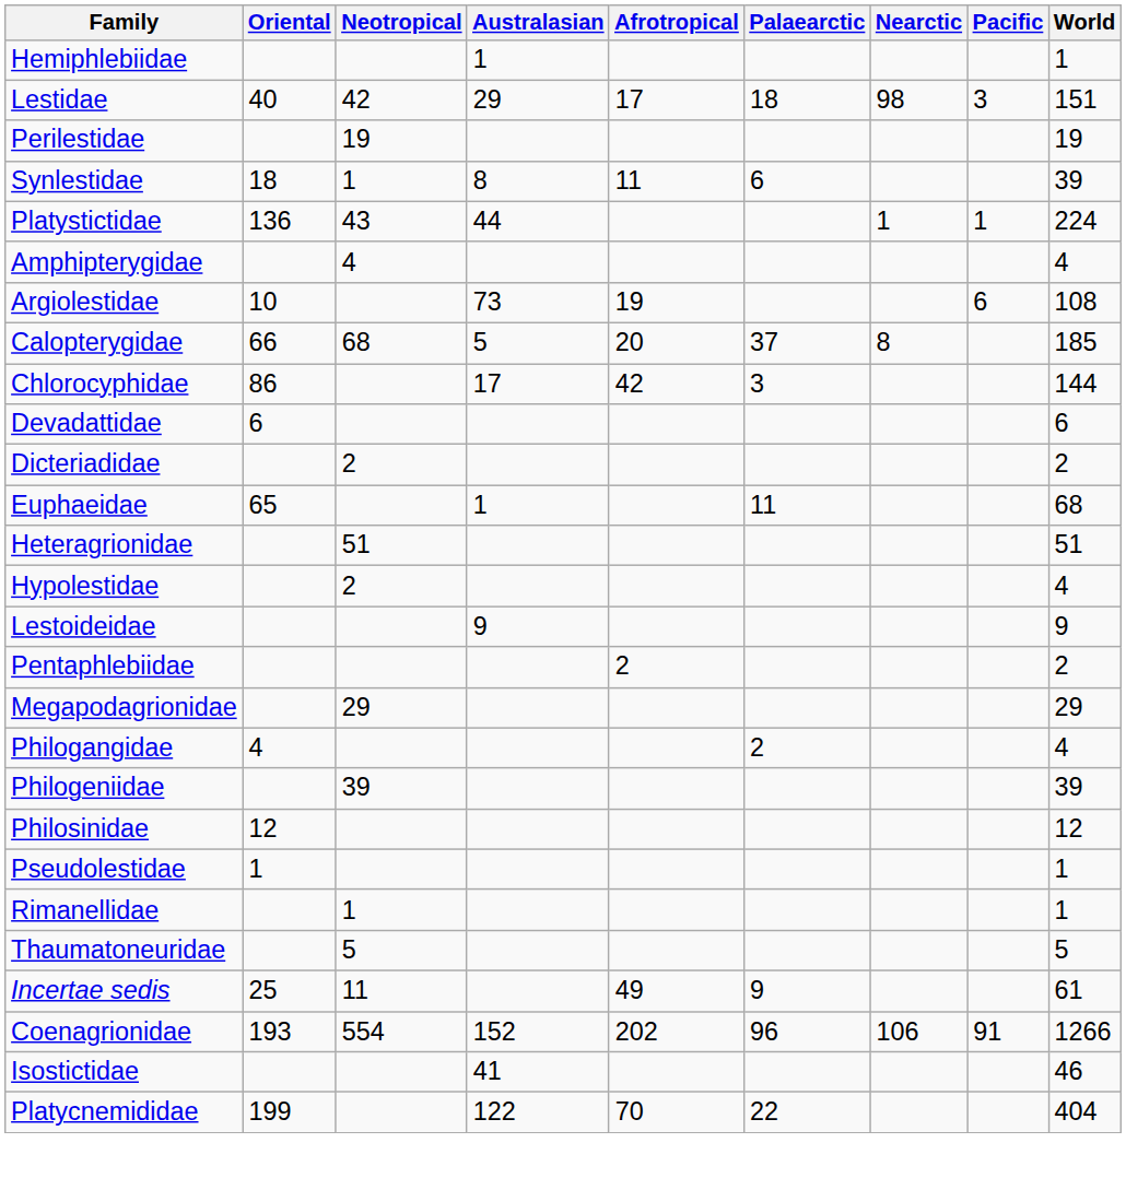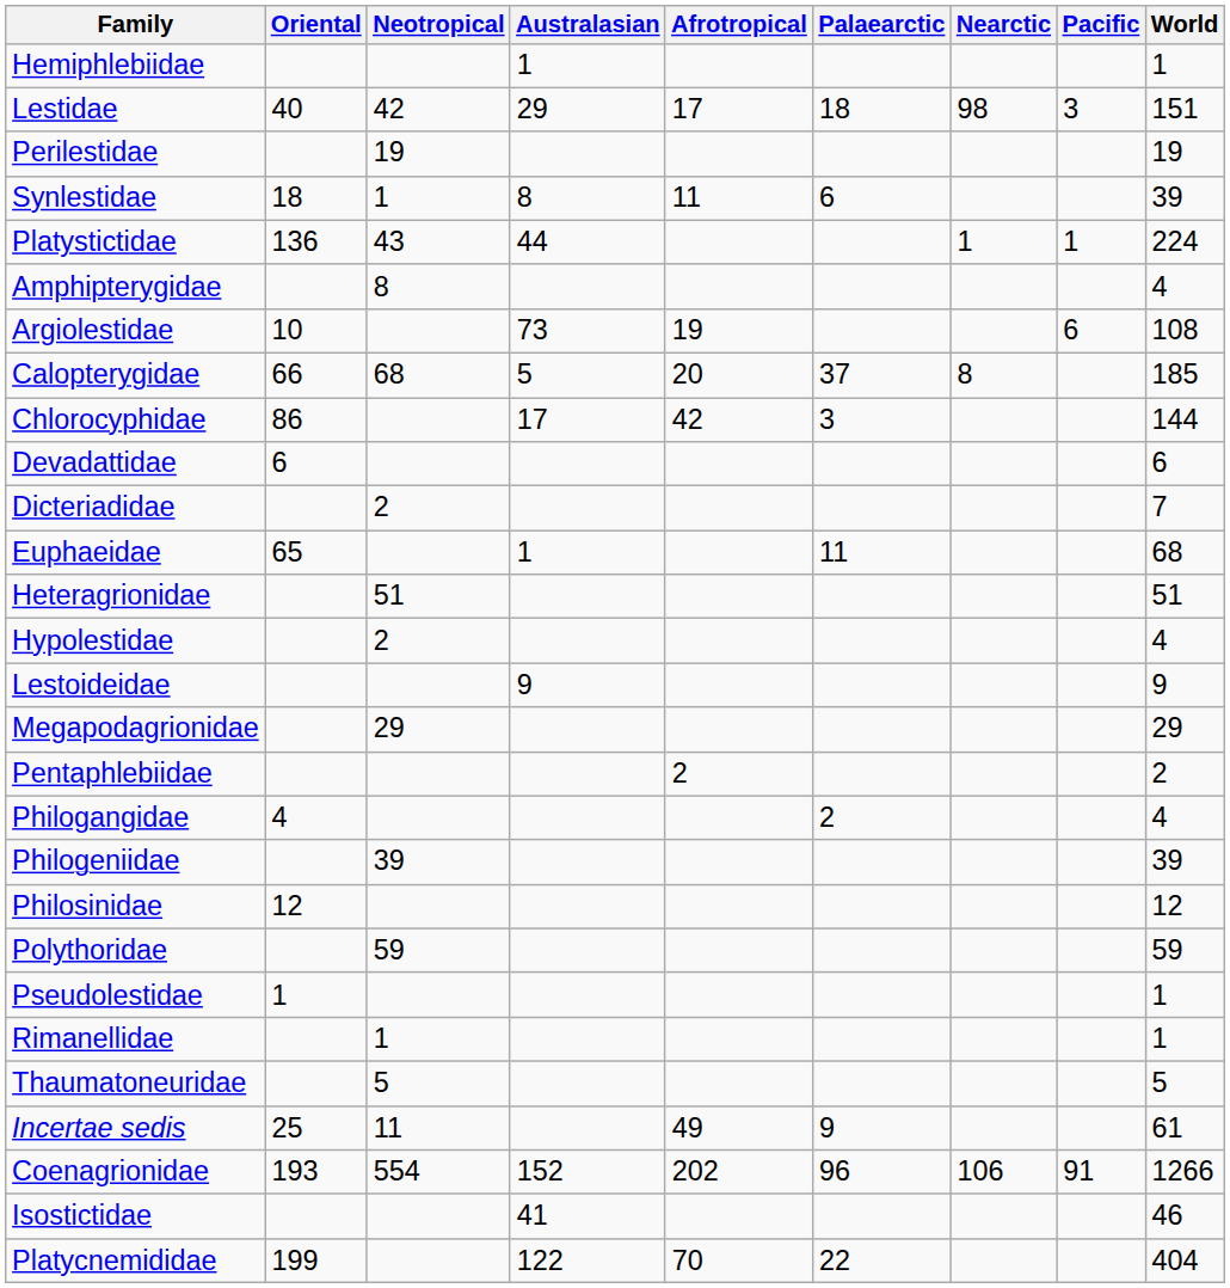 <table class="wikitable sortable collapsible collapsed">
 <tr style="font-size:86%">
 <th>Family</th>
 <th><a href='#'>Oriental</a></th>
 <th><a href='#'>Neotropical</a></th>
 <th><a href='#'>Australasian</a></th>
 <th><a href='#'>Afrotropical</a></th>
 <th><a href='#'>Palaearctic</a></th>
 <th><a href='#'>Nearctic</a></th>
 <th><a href='#'>Pacific</a></th>
 <th>World</th>
 </tr>
 <tr>
 <td><a href='#'>Hemiphlebiidae</a></td>
 <td></td>
 <td></td>
 <td>1</td>
 <td></td>
 <td></td>
 <td></td>
 <td></td>
 <td>1</td>
 </tr>
 <tr>
 <td><a href='#'>Lestidae</a></td>
 <td>40</td>
 <td>42</td>
 <td>29</td>
 <td>17</td>
 <td>18</td>
 <td>98</td>
 <td>3</td>
 <td>151</td>
 </tr>
 <tr>
 <td><a href='#'>Perilestidae</a></td>
 <td></td>
 <td>19</td>
 <td></td>
 <td></td>
 <td></td>
 <td></td>
 <td></td>
 <td>19</td>
 </tr>
 <tr>
 <td><a href='#'>Synlestidae</a></td>
 <td>18</td>
 <td>1</td>
 <td>8</td>
 <td>11</td>
 <td>6</td>
 <td></td>
 <td></td>
 <td>39</td>
 </tr>
 <tr>
 <td><a href='#'>Platystictidae</a></td>
 <td>136</td>
 <td>43</td>
 <td>44</td>
 <td></td>
 <td></td>
 <td>1</td>
 <td>1</td>
 <td>224</td>
 </tr>
 <tr>
 <td><a href='#'>Amphipterygidae</a></td>
 <td></td>
-<td>4</td>
+<td>8</td>
 <td></td>
 <td></td>
 <td></td>
 <td></td>
 <td></td>
 <td>4</td>
 </tr>
 <tr>
 <td><a href='#'>Argiolestidae</a></td>
 <td>10</td>
 <td></td>
 <td>73</td>
 <td>19</td>
 <td></td>
 <td></td>
 <td>6</td>
 <td>108</td>
 </tr>
 <tr>
 <td><a href='#'>Calopterygidae</a></td>
 <td>66</td>
 <td>68</td>
 <td>5</td>
 <td>20</td>
 <td>37</td>
 <td>8</td>
 <td></td>
 <td>185</td>
 </tr>
 <tr>
 <td><a href='#'>Chlorocyphidae</a></td>
 <td>86</td>
 <td></td>
 <td>17</td>
 <td>42</td>
 <td>3</td>
 <td></td>
 <td></td>
 <td>144</td>
 </tr>
 <tr>
 <td><a href='#'>Devadattidae</a></td>
 <td>6</td>
 <td></td>
 <td></td>
 <td></td>
 <td></td>
 <td></td>
 <td></td>
 <td>6</td>
 </tr>
 <tr>
 <td><a href='#'>Dicteriadidae</a></td>
 <td></td>
 <td>2</td>
 <td></td>
 <td></td>
 <td></td>
 <td></td>
 <td></td>
-<td>2</td>
+<td>7</td>
 </tr>
 <tr>
 <td><a href='#'>Euphaeidae</a></td>
 <td>65</td>
 <td></td>
 <td>1</td>
 <td></td>
 <td>11</td>
 <td></td>
 <td></td>
 <td>68</td>
 </tr>
 <tr>
 <td><a href='#'>Heteragrionidae</a></td>
 <td></td>
 <td>51</td>
 <td></td>
 <td></td>
 <td></td>
 <td></td>
 <td></td>
 <td>51</td>
 </tr>
 <tr>
 <td><a href='#'>Hypolestidae</a></td>
 <td></td>
 <td>2</td>
 <td></td>
 <td></td>
 <td></td>
 <td></td>
 <td></td>
 <td>4</td>
 </tr>
 <tr>
 <td><a href='#'>Lestoideidae</a></td>
 <td></td>
 <td></td>
 <td>9</td>
 <td></td>
 <td></td>
 <td></td>
 <td></td>
 <td>9</td>
 </tr>
 <tr>
+<td><a href='#'>Megapodagrionidae</a></td>
+<td></td>
+<td>29</td>
+<td></td>
+<td></td>
+<td></td>
+<td></td>
+<td></td>
+<td>29</td>
+</tr>
+<tr>
 <td><a href='#'>Pentaphlebiidae</a></td>
 <td></td>
 <td></td>
 <td></td>
 <td>2</td>
 <td></td>
 <td></td>
 <td></td>
 <td>2</td>
-</tr>
-<tr>
-<td><a href='#'>Megapodagrionidae</a></td>
-<td></td>
-<td>29</td>
-<td></td>
-<td></td>
-<td></td>
-<td></td>
-<td></td>
-<td>29</td>
 </tr>
 <tr>
 <td><a href='#'>Philogangidae</a></td>
 <td>4</td>
 <td></td>
 <td></td>
 <td></td>
 <td>2</td>
 <td></td>
 <td></td>
 <td>4</td>
 </tr>
 <tr>
 <td><a href='#'>Philogeniidae</a></td>
 <td></td>
 <td>39</td>
 <td></td>
 <td></td>
 <td></td>
 <td></td>
 <td></td>
 <td>39</td>
 </tr>
 <tr>
 <td><a href='#'>Philosinidae</a></td>
 <td>12</td>
 <td></td>
 <td></td>
 <td></td>
 <td></td>
 <td></td>
 <td></td>
 <td>12</td>
+</tr>
+<tr>
+<td><a href='#'>Polythoridae</a></td>
+<td></td>
+<td>59</td>
+<td></td>
+<td></td>
+<td></td>
+<td></td>
+<td></td>
+<td>59</td>
 </tr>
 <tr>
 <td><a href='#'>Pseudolestidae</a></td>
 <td>1</td>
 <td></td>
 <td></td>
 <td></td>
 <td></td>
 <td></td>
 <td></td>
 <td>1</td>
 </tr>
 <tr>
 <td><a href='#'>Rimanellidae</a></td>
 <td></td>
 <td>1</td>
 <td></td>
 <td></td>
 <td></td>
 <td></td>
 <td></td>
 <td>1</td>
 </tr>
 <tr>
 <td><a href='#'>Thaumatoneuridae</a></td>
 <td></td>
 <td>5</td>
 <td></td>
 <td></td>
 <td></td>
 <td></td>
 <td></td>
 <td>5</td>
 </tr>
 <tr>
 <td><em><a href='#'>Incertae sedis</a></em></td>
 <td>25</td>
 <td>11</td>
 <td></td>
 <td>49</td>
 <td>9</td>
 <td></td>
 <td></td>
 <td>61</td>
 </tr>
 <tr>
 <td><a href='#'>Coenagrionidae</a></td>
 <td>193</td>
 <td>554</td>
 <td>152</td>
 <td>202</td>
 <td>96</td>
 <td>106</td>
 <td>91</td>
 <td>1266</td>
 </tr>
 <tr>
 <td><a href='#'>Isostictidae</a></td>
 <td></td>
 <td></td>
 <td>41</td>
 <td></td>
 <td></td>
 <td></td>
 <td></td>
 <td>46</td>
 </tr>
 <tr>
 <td><a href='#'>Platycnemididae</a></td>
 <td>199</td>
 <td></td>
 <td>122</td>
 <td>70</td>
 <td>22</td>
 <td></td>
 <td></td>
 <td>404</td>
 </tr>
 <tr>
 </tr>
 </table>
